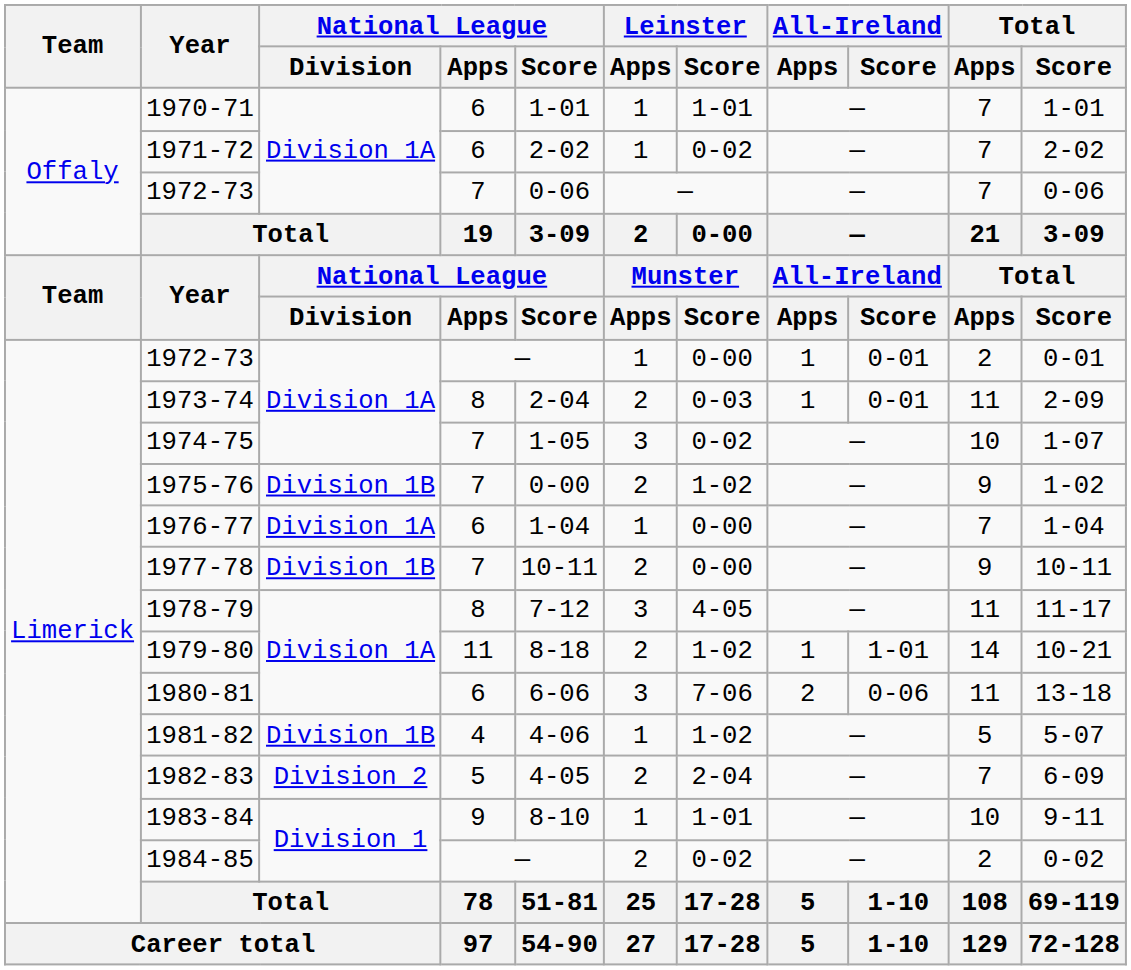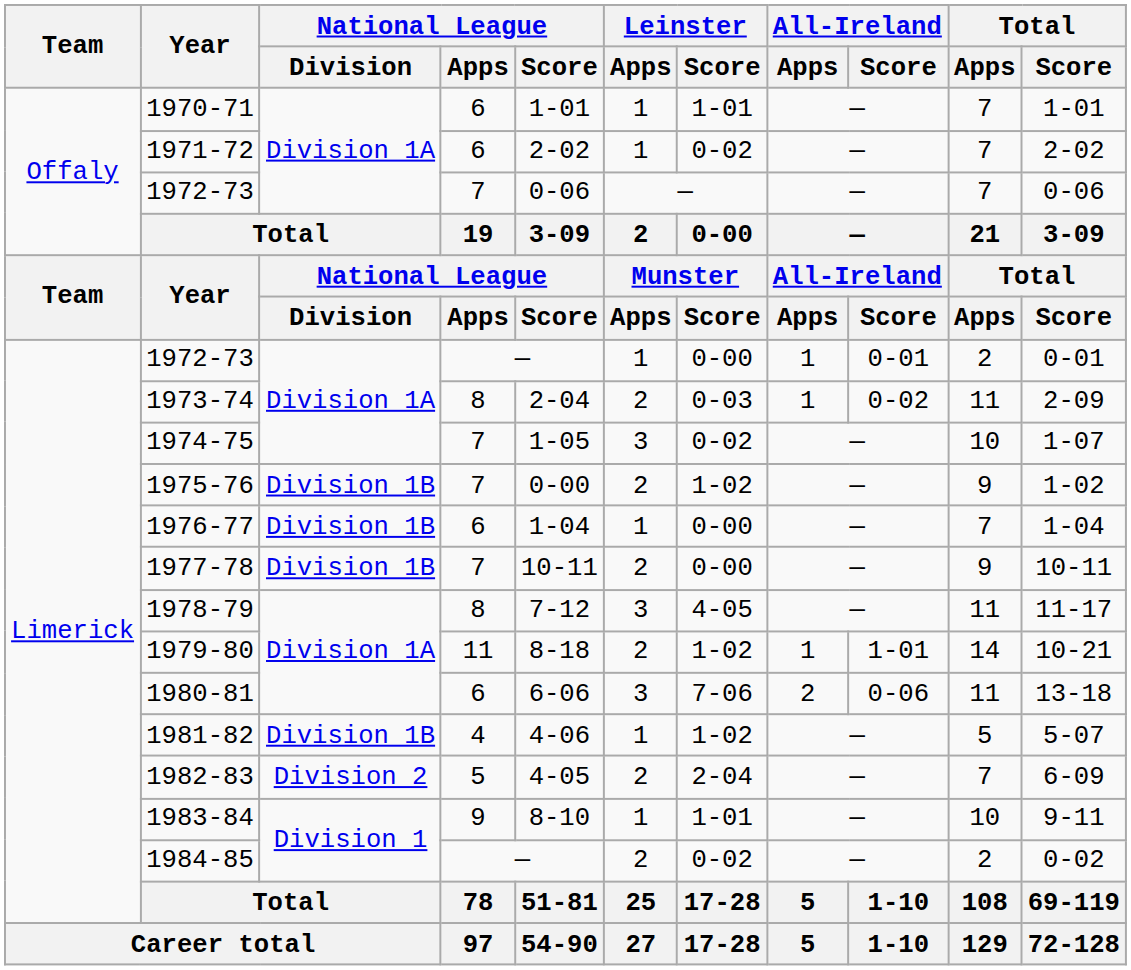 <table class="wikitable" style="text-align:center">
 <tr>
 <th rowspan="2">Team</th>
 <th rowspan="2">Year</th>
 <th colspan="3"><a href='#'>National League</a></th>
 <th colspan="2"><a href='#'>Leinster</a></th>
 <th colspan="2"><a href='#'>All-Ireland</a></th>
 <th colspan="2">Total</th>
 </tr>
 <tr>
 <th>Division</th>
 <th>Apps</th>
 <th>Score</th>
 <th>Apps</th>
 <th>Score</th>
 <th>Apps</th>
 <th>Score</th>
 <th>Apps</th>
 <th>Score</th>
 </tr>
 <tr>
 <td rowspan="4"><a href='#'>Offaly</a></td>
 <td>1970-71</td>
 <td rowspan="3"><a href='#'>Division 1A</a></td>
 <td>6</td>
 <td>1-01</td>
 <td>1</td>
 <td>1-01</td>
 <td colspan=2>—</td>
 <td>7</td>
 <td>1-01</td>
 </tr>
 <tr>
 <td>1971-72</td>
 <td>6</td>
 <td>2-02</td>
 <td>1</td>
 <td>0-02</td>
 <td colspan=2>—</td>
 <td>7</td>
 <td>2-02</td>
 </tr>
 <tr>
 <td>1972-73</td>
 <td>7</td>
 <td>0-06</td>
 <td colspan=2>—</td>
 <td colspan=2>—</td>
 <td>7</td>
 <td>0-06</td>
 </tr>
 <tr>
 <th colspan=2>Total</th>
 <th>19</th>
 <th>3-09</th>
 <th>2</th>
 <th>0-00</th>
 <th colspan=2>—</th>
 <th>21</th>
 <th>3-09</th>
 </tr>
 <tr>
 <th rowspan="2">Team</th>
 <th rowspan="2">Year</th>
 <th colspan="3"><a href='#'>National League</a></th>
 <th colspan="2"><a href='#'>Munster</a></th>
 <th colspan="2"><a href='#'>All-Ireland</a></th>
 <th colspan="2">Total</th>
 </tr>
 <tr>
 <th>Division</th>
 <th>Apps</th>
 <th>Score</th>
 <th>Apps</th>
 <th>Score</th>
 <th>Apps</th>
 <th>Score</th>
 <th>Apps</th>
 <th>Score</th>
 </tr>
 <tr>
 <td rowspan="14"><a href='#'>Limerick</a></td>
 <td>1972-73</td>
 <td rowspan="3"><a href='#'>Division 1A</a></td>
 <td colspan=2>—</td>
 <td>1</td>
 <td>0-00</td>
 <td>1</td>
 <td>0-01</td>
 <td>2</td>
 <td>0-01</td>
 </tr>
 <tr>
 <td>1973-74</td>
 <td>8</td>
 <td>2-04</td>
 <td>2</td>
 <td>0-03</td>
 <td>1</td>
-<td>0-01</td>
+<td>0-02</td>
 <td>11</td>
 <td>2-09</td>
 </tr>
 <tr>
 <td>1974-75</td>
 <td>7</td>
 <td>1-05</td>
 <td>3</td>
 <td>0-02</td>
 <td colspan=2>—</td>
 <td>10</td>
 <td>1-07</td>
 </tr>
 <tr>
 <td>1975-76</td>
 <td rowspan="1"><a href='#'>Division 1B</a></td>
 <td>7</td>
 <td>0-00</td>
 <td>2</td>
 <td>1-02</td>
 <td colspan=2>—</td>
 <td>9</td>
 <td>1-02</td>
 </tr>
 <tr>
 <td>1976-77</td>
-<td rowspan="1"><a href='#'>Division 1A</a></td>
+<td rowspan="1"><a href='#'>Division 1B</a></td>
 <td>6</td>
 <td>1-04</td>
 <td>1</td>
 <td>0-00</td>
 <td colspan=2>—</td>
 <td>7</td>
 <td>1-04</td>
 </tr>
 <tr>
 <td>1977-78</td>
 <td rowspan="1"><a href='#'>Division 1B</a></td>
 <td>7</td>
 <td>10-11</td>
 <td>2</td>
 <td>0-00</td>
 <td colspan=2>—</td>
 <td>9</td>
 <td>10-11</td>
 </tr>
 <tr>
 <td>1978-79</td>
 <td rowspan="3"><a href='#'>Division 1A</a></td>
 <td>8</td>
 <td>7-12</td>
 <td>3</td>
 <td>4-05</td>
 <td colspan=2>—</td>
 <td>11</td>
 <td>11-17</td>
 </tr>
 <tr>
 <td>1979-80</td>
 <td>11</td>
 <td>8-18</td>
 <td>2</td>
 <td>1-02</td>
 <td>1</td>
 <td>1-01</td>
 <td>14</td>
 <td>10-21</td>
 </tr>
 <tr>
 <td>1980-81</td>
 <td>6</td>
 <td>6-06</td>
 <td>3</td>
 <td>7-06</td>
 <td>2</td>
 <td>0-06</td>
 <td>11</td>
 <td>13-18</td>
 </tr>
 <tr>
 <td>1981-82</td>
 <td rowspan="1"><a href='#'>Division 1B</a></td>
 <td>4</td>
 <td>4-06</td>
 <td>1</td>
 <td>1-02</td>
 <td colspan=2>—</td>
 <td>5</td>
 <td>5-07</td>
 </tr>
 <tr>
 <td>1982-83</td>
 <td rowspan="1"><a href='#'>Division 2</a></td>
 <td>5</td>
 <td>4-05</td>
 <td>2</td>
 <td>2-04</td>
 <td colspan=2>—</td>
 <td>7</td>
 <td>6-09</td>
 </tr>
 <tr>
 <td>1983-84</td>
 <td rowspan="2"><a href='#'>Division 1</a></td>
 <td>9</td>
 <td>8-10</td>
 <td>1</td>
 <td>1-01</td>
 <td colspan=2>—</td>
 <td>10</td>
 <td>9-11</td>
 </tr>
 <tr>
 <td>1984-85</td>
 <td colspan=2>—</td>
 <td>2</td>
 <td>0-02</td>
 <td colspan=2>—</td>
 <td>2</td>
 <td>0-02</td>
 </tr>
 <tr>
 <th colspan=2>Total</th>
 <th>78</th>
 <th>51-81</th>
 <th>25</th>
 <th>17-28</th>
 <th>5</th>
 <th>1-10</th>
 <th>108</th>
 <th>69-119</th>
 </tr>
 <tr>
 <th colspan="3">Career total</th>
 <th>97</th>
 <th>54-90</th>
 <th>27</th>
 <th>17-28</th>
 <th>5</th>
 <th>1-10</th>
 <th>129</th>
 <th>72-128</th>
 </tr>
 </table>
